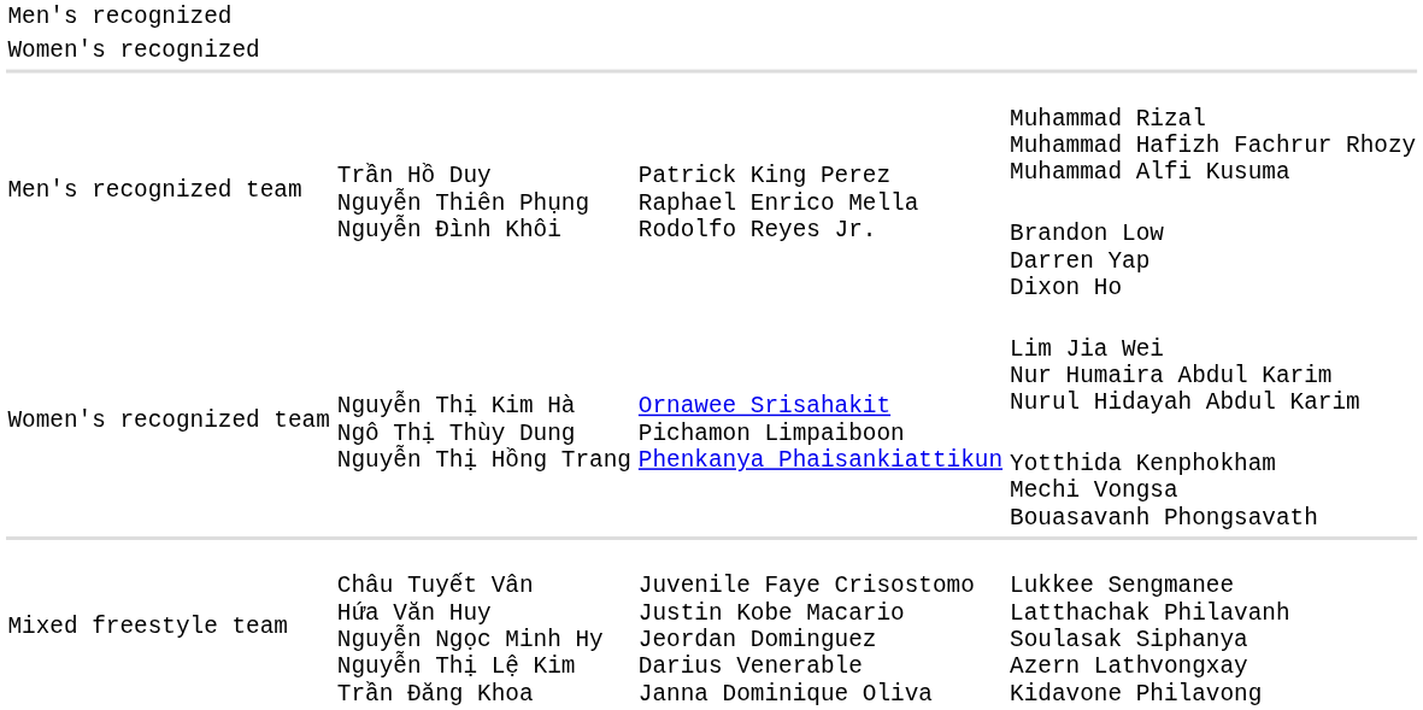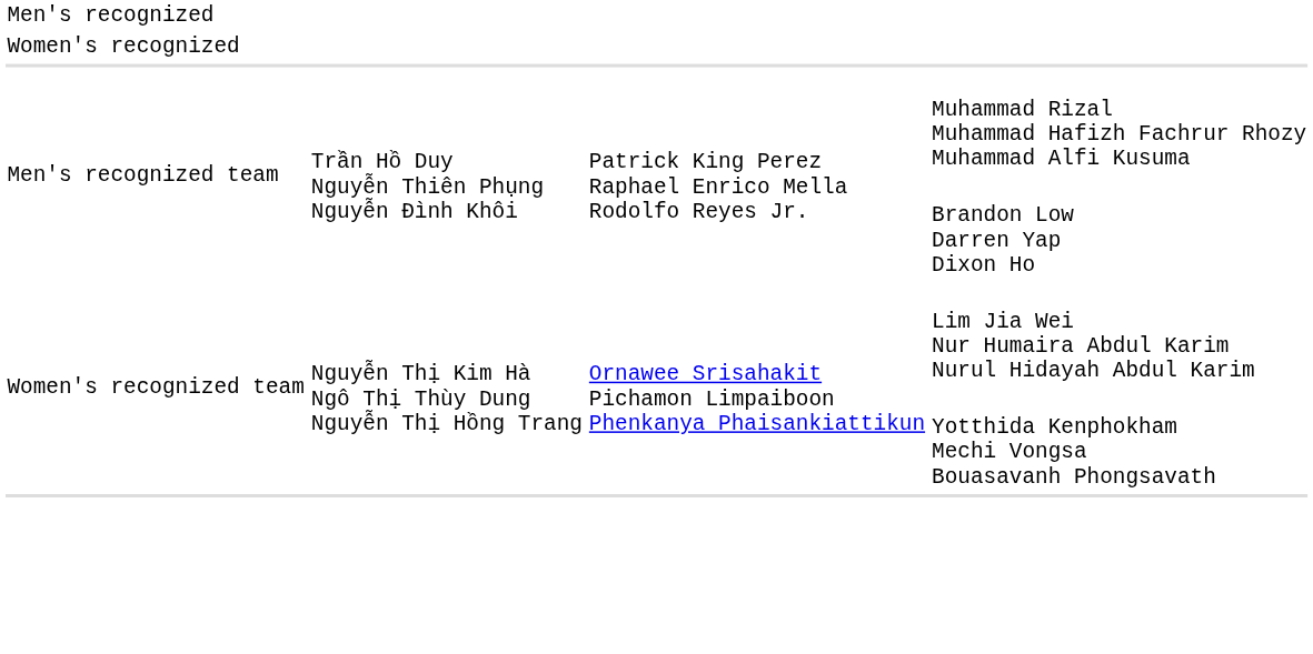 <table>
 <tr>
 <td rowspan=2>Men's recognized</td>
 <td rowspan=2></td>
 <td rowspan=2></td>
 <td></td>
 </tr>
 <tr>
 <td></td>
 </tr>
 <tr>
 <td rowspan=2>Women's recognized</td>
 <td rowspan=2></td>
 <td rowspan=2></td>
 <td></td>
 </tr>
 <tr>
 <td></td>
 </tr>
 <tr style="background:#dddddd;">
 <td colspan=4></td>
 </tr>
 <tr>
 <td rowspan=2>Men's recognized team</td>
 <td rowspan=2><br>Trần Hồ Duy<br>Nguyễn Thiên Phụng<br>Nguyễn Đình Khôi</td>
 <td rowspan=2><br>Patrick King Perez<br>Raphael Enrico Mella<br>Rodolfo Reyes Jr.</td>
 <td nowrap><br>Muhammad Rizal<br>Muhammad Hafizh Fachrur Rhozy<br>Muhammad Alfi Kusuma</td>
 </tr>
 <tr>
 <td><br>Brandon Low<br>Darren Yap<br>Dixon Ho</td>
 </tr>
 <tr>
 <td rowspan=2>Women's recognized team</td>
 <td rowspan=2 nowrap><br>Nguyễn Thị Kim Hà<br>Ngô Thị Thùy Dung<br>Nguyễn Thị Hồng Trang</td>
 <td rowspan=2 nowrap><br><a href='#'>Ornawee Srisahakit</a><br>Pichamon Limpaiboon<br><a href='#'>Phenkanya Phaisankiattikun</a></td>
 <td><br>Lim Jia Wei<br>Nur Humaira Abdul Karim<br>Nurul Hidayah Abdul Karim</td>
 </tr>
 <tr>
 <td><br>Yotthida Kenphokham<br>Mechi Vongsa<br>Bouasavanh Phongsavath</td>
 </tr>
 <tr style="background:#dddddd;">
 <td colspan=4></td>
 </tr>
-<tr>
-<td>Mixed freestyle team</td>
-<td><br>Châu Tuyết Vân<br>Hứa Văn Huy<br> Nguyễn Ngọc Minh Hy<br>Nguyễn Thị Lệ Kim<br>Trần Đăng Khoa</td>
-<td><br>Juvenile Faye Crisostomo<br>Justin Kobe Macario<br>Jeordan Dominguez<br>Darius Venerable<br>Janna Dominique Oliva</td>
-<td><br>Lukkee Sengmanee<br>Latthachak Philavanh<br>Soulasak Siphanya<br>Azern Lathvongxay<br>Kidavone Philavong</td>
-</tr>
 </table>
